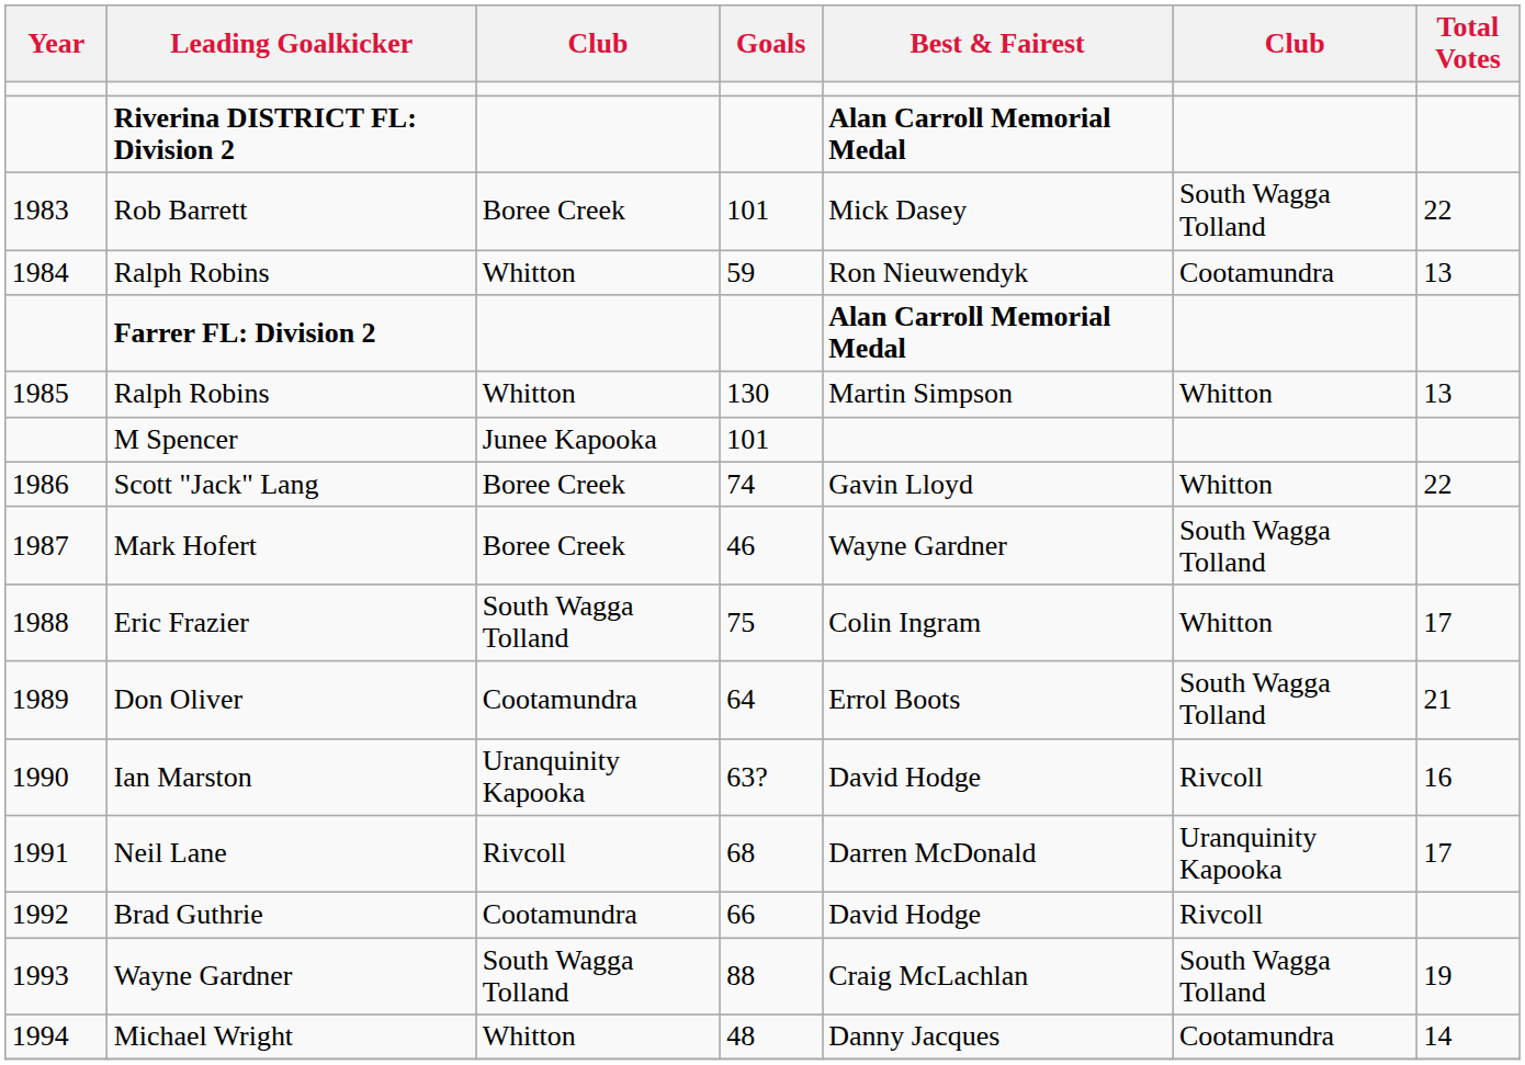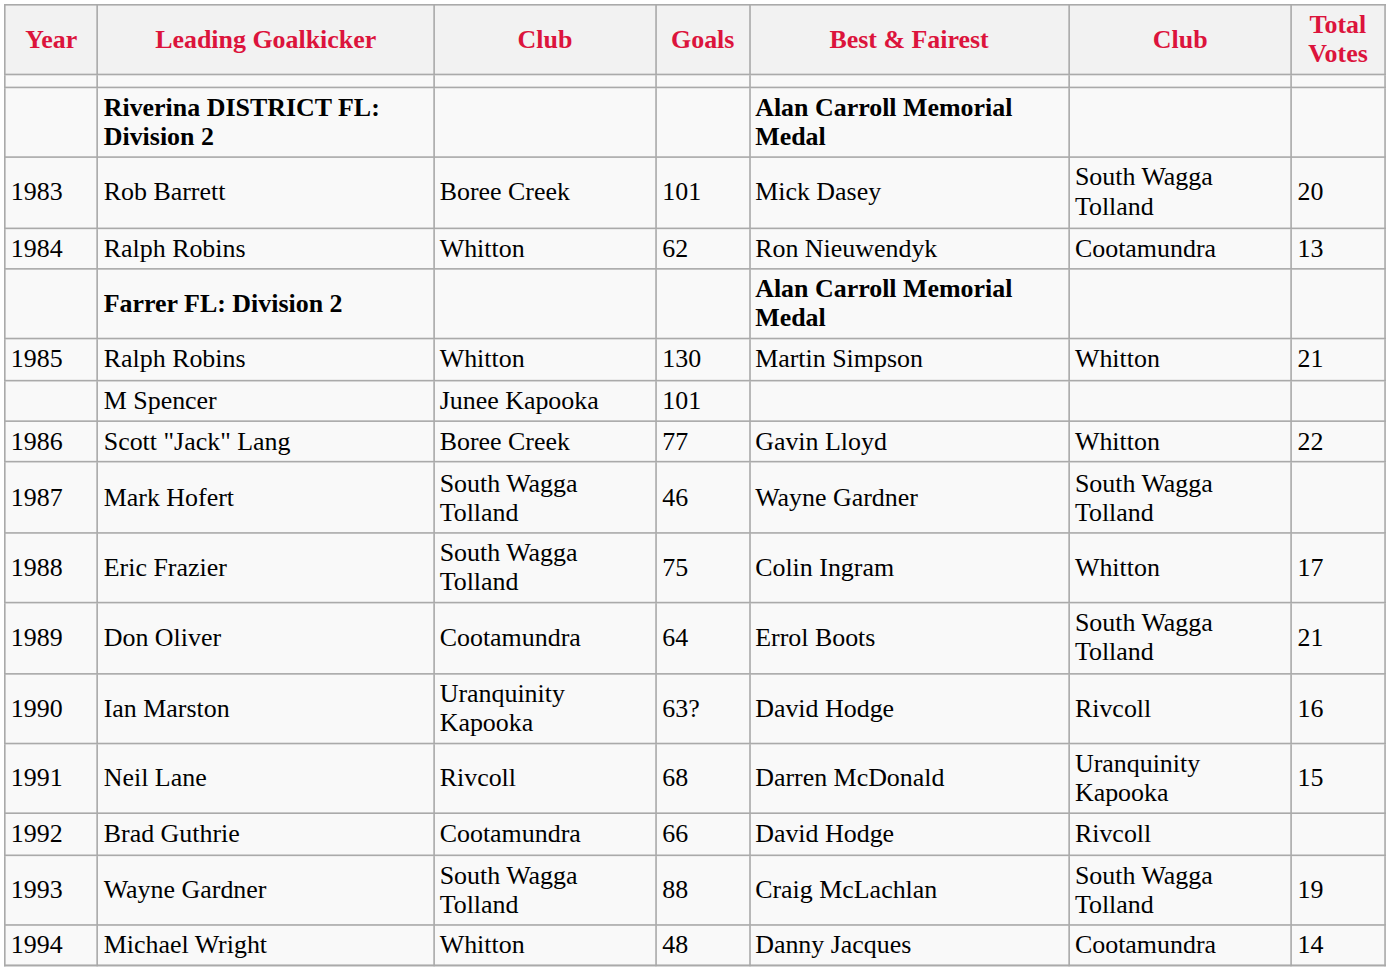 <table class="wikitable">
 <tr>
 <th style="color:crimson" width="50">Year</th>
 <th style="color:crimson" width="200">Leading Goalkicker</th>
 <th style="color:crimson" width="130">Club</th>
 <th style="color:crimson" width="50">Goals</th>
 <th style="color:crimson" width="190">Best & Fairest</th>
 <th style="color:crimson" width="130">Club</th>
 <th style="color:crimson" width="50">Total Votes</th>
 </tr>
 <tr>
 <td></td>
 <td></td>
 <td></td>
 <td></td>
 <td></td>
 <td></td>
 <td></td>
 </tr>
 <tr>
 <td></td>
 <td><strong>Riverina DISTRICT FL: Division 2</strong></td>
 <td></td>
 <td></td>
 <td><strong>Alan Carroll Memorial Medal</strong></td>
 <td></td>
 <td></td>
 </tr>
 <tr>
 <td>1983</td>
 <td>Rob Barrett</td>
 <td>Boree Creek</td>
 <td>101</td>
 <td>Mick Dasey</td>
 <td>South Wagga Tolland</td>
-<td>22</td>
+<td>20</td>
 </tr>
 <tr>
 <td>1984</td>
 <td>Ralph Robins</td>
 <td>Whitton</td>
-<td>59</td>
+<td>62</td>
 <td>Ron Nieuwendyk</td>
 <td>Cootamundra</td>
 <td>13</td>
 </tr>
 <tr>
 <td></td>
 <td><strong>Farrer FL: Division 2</strong></td>
 <td></td>
 <td></td>
 <td><strong>Alan Carroll Memorial Medal</strong></td>
 <td></td>
 <td></td>
 </tr>
 <tr>
 <td>1985</td>
 <td>Ralph Robins</td>
 <td>Whitton</td>
 <td>130</td>
 <td>Martin Simpson</td>
 <td>Whitton</td>
-<td>13</td>
+<td>21</td>
 </tr>
 <tr>
 <td></td>
 <td>M Spencer</td>
 <td>Junee Kapooka</td>
 <td>101</td>
 <td></td>
 <td></td>
 <td></td>
 </tr>
 <tr>
 <td>1986</td>
 <td>Scott "Jack" Lang</td>
 <td>Boree Creek</td>
-<td>74</td>
+<td>77</td>
 <td>Gavin Lloyd</td>
 <td>Whitton</td>
 <td>22</td>
 </tr>
 <tr>
 <td>1987</td>
 <td>Mark Hofert</td>
-<td>Boree Creek</td>
+<td>South Wagga Tolland</td>
 <td>46</td>
 <td>Wayne Gardner</td>
 <td>South Wagga Tolland</td>
 <td></td>
 </tr>
 <tr>
 <td>1988</td>
 <td>Eric Frazier</td>
 <td>South Wagga Tolland</td>
 <td>75</td>
 <td>Colin Ingram</td>
 <td>Whitton</td>
 <td>17</td>
 </tr>
 <tr>
 <td>1989</td>
 <td>Don Oliver</td>
 <td>Cootamundra</td>
 <td>64</td>
 <td>Errol Boots</td>
 <td>South Wagga Tolland</td>
 <td>21</td>
 </tr>
 <tr>
 <td>1990</td>
 <td>Ian Marston</td>
 <td>Uranquinity Kapooka</td>
 <td>63?</td>
 <td>David Hodge</td>
 <td>Rivcoll</td>
 <td>16</td>
 </tr>
 <tr>
 <td>1991</td>
 <td>Neil Lane</td>
 <td>Rivcoll</td>
 <td>68</td>
 <td>Darren McDonald</td>
 <td>Uranquinity Kapooka</td>
-<td>17</td>
+<td>15</td>
 </tr>
 <tr>
 <td>1992</td>
 <td>Brad Guthrie</td>
 <td>Cootamundra</td>
 <td>66</td>
 <td>David Hodge</td>
 <td>Rivcoll</td>
 <td></td>
 </tr>
 <tr>
 <td>1993</td>
 <td>Wayne Gardner</td>
 <td>South Wagga Tolland</td>
 <td>88</td>
 <td>Craig McLachlan</td>
 <td>South Wagga Tolland</td>
 <td>19</td>
 </tr>
 <tr>
 <td>1994</td>
 <td>Michael Wright</td>
 <td>Whitton</td>
 <td>48</td>
 <td>Danny Jacques</td>
 <td>Cootamundra</td>
 <td>14</td>
 </tr>
 <tr>
 </tr>
 </table>
